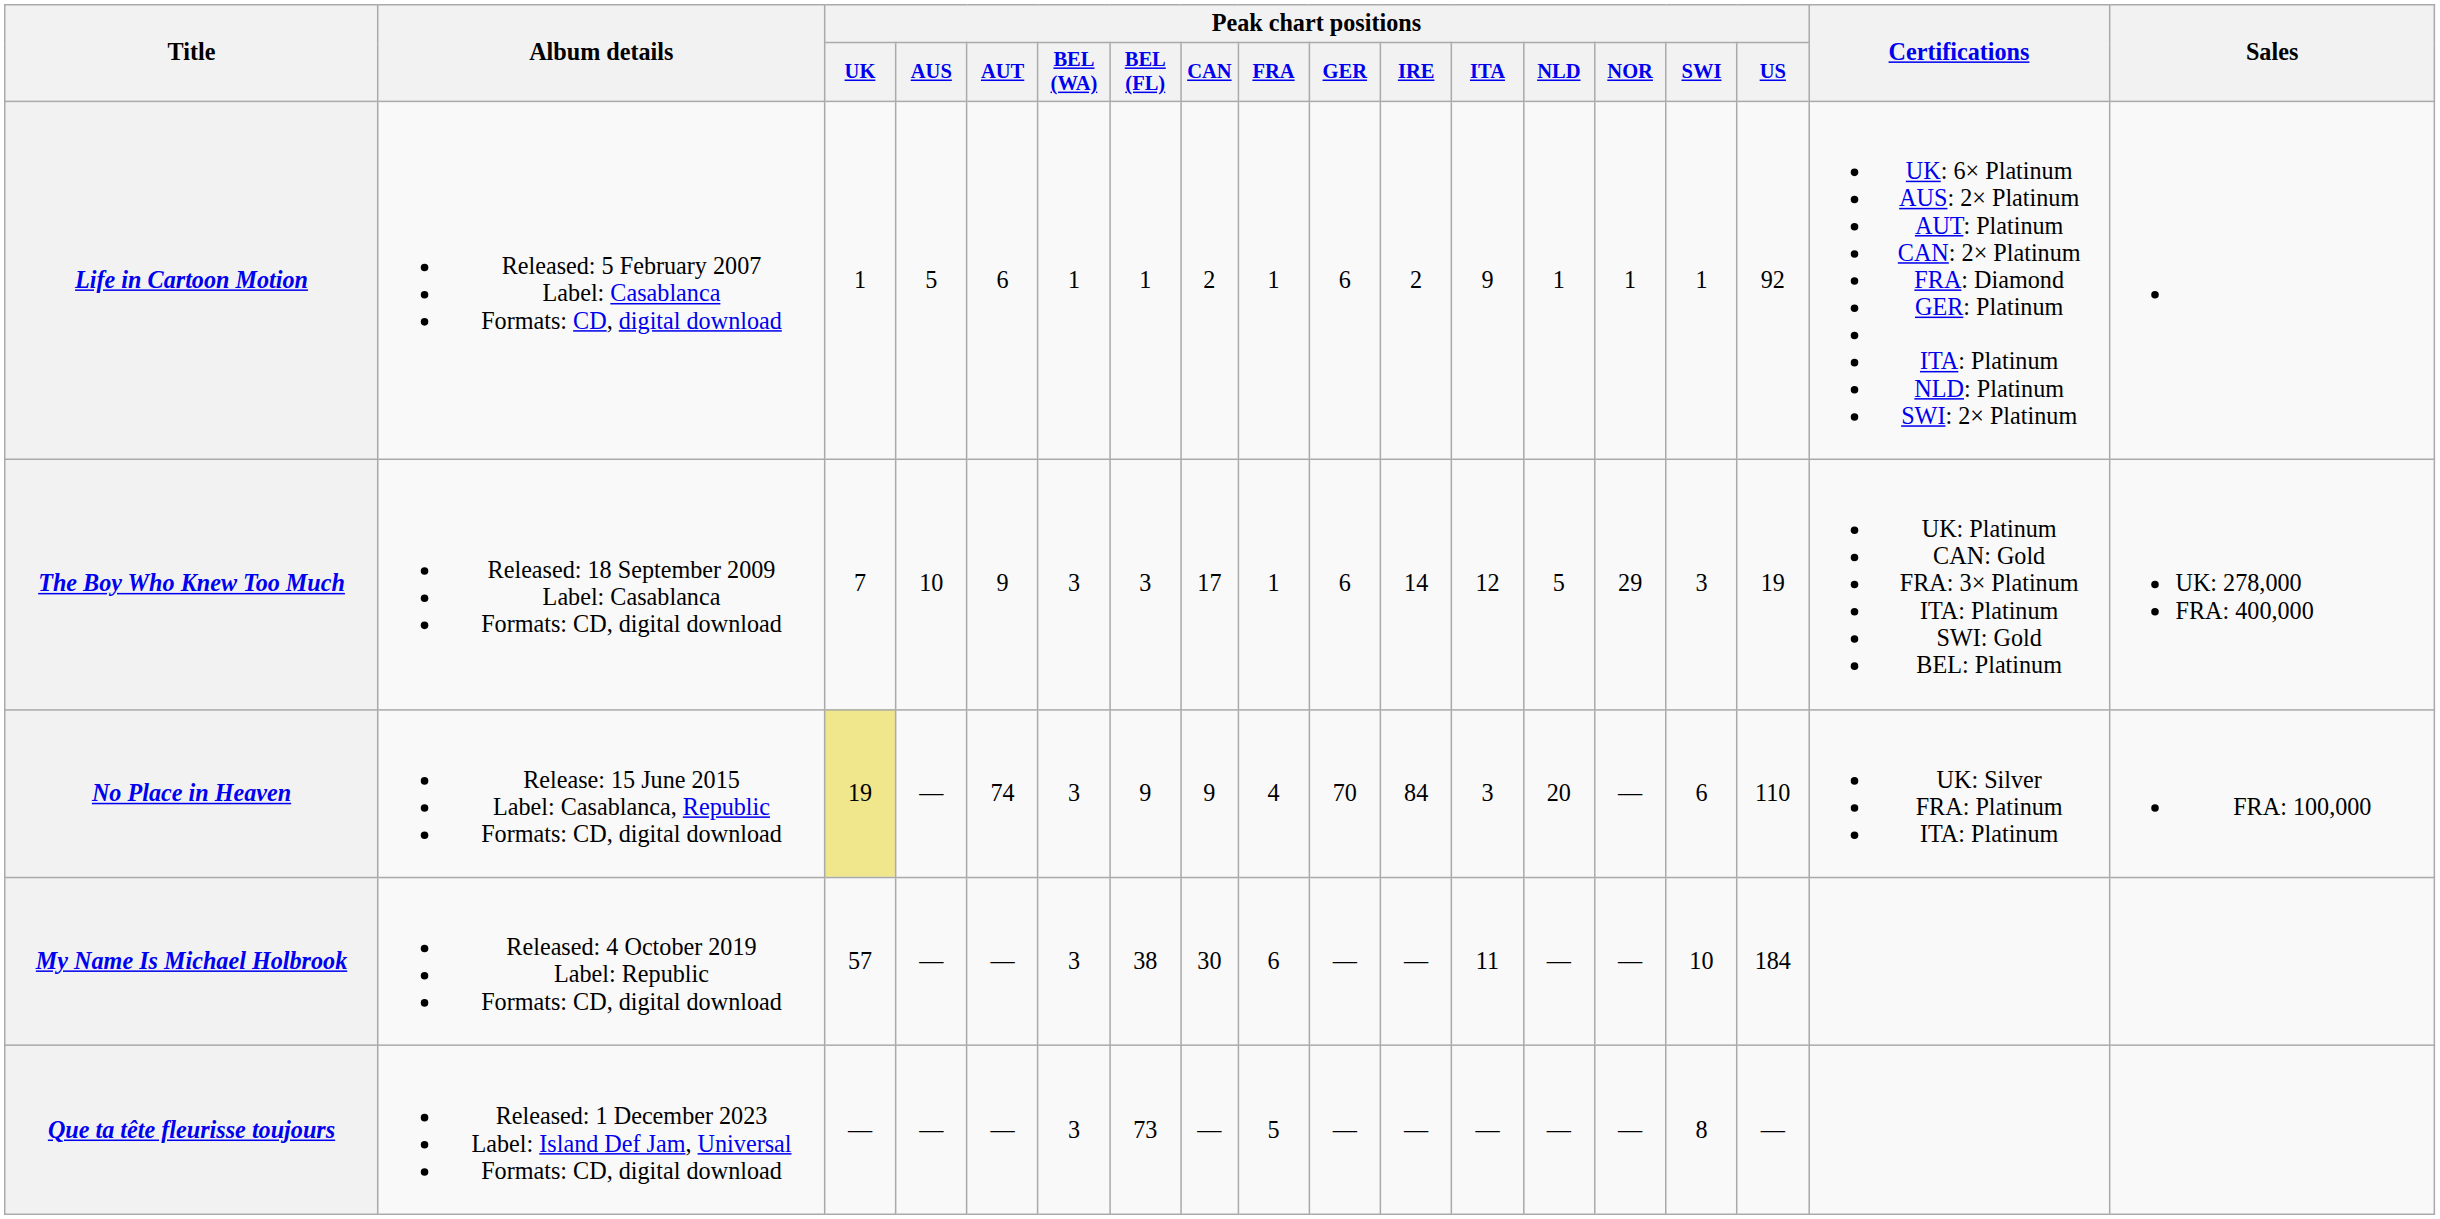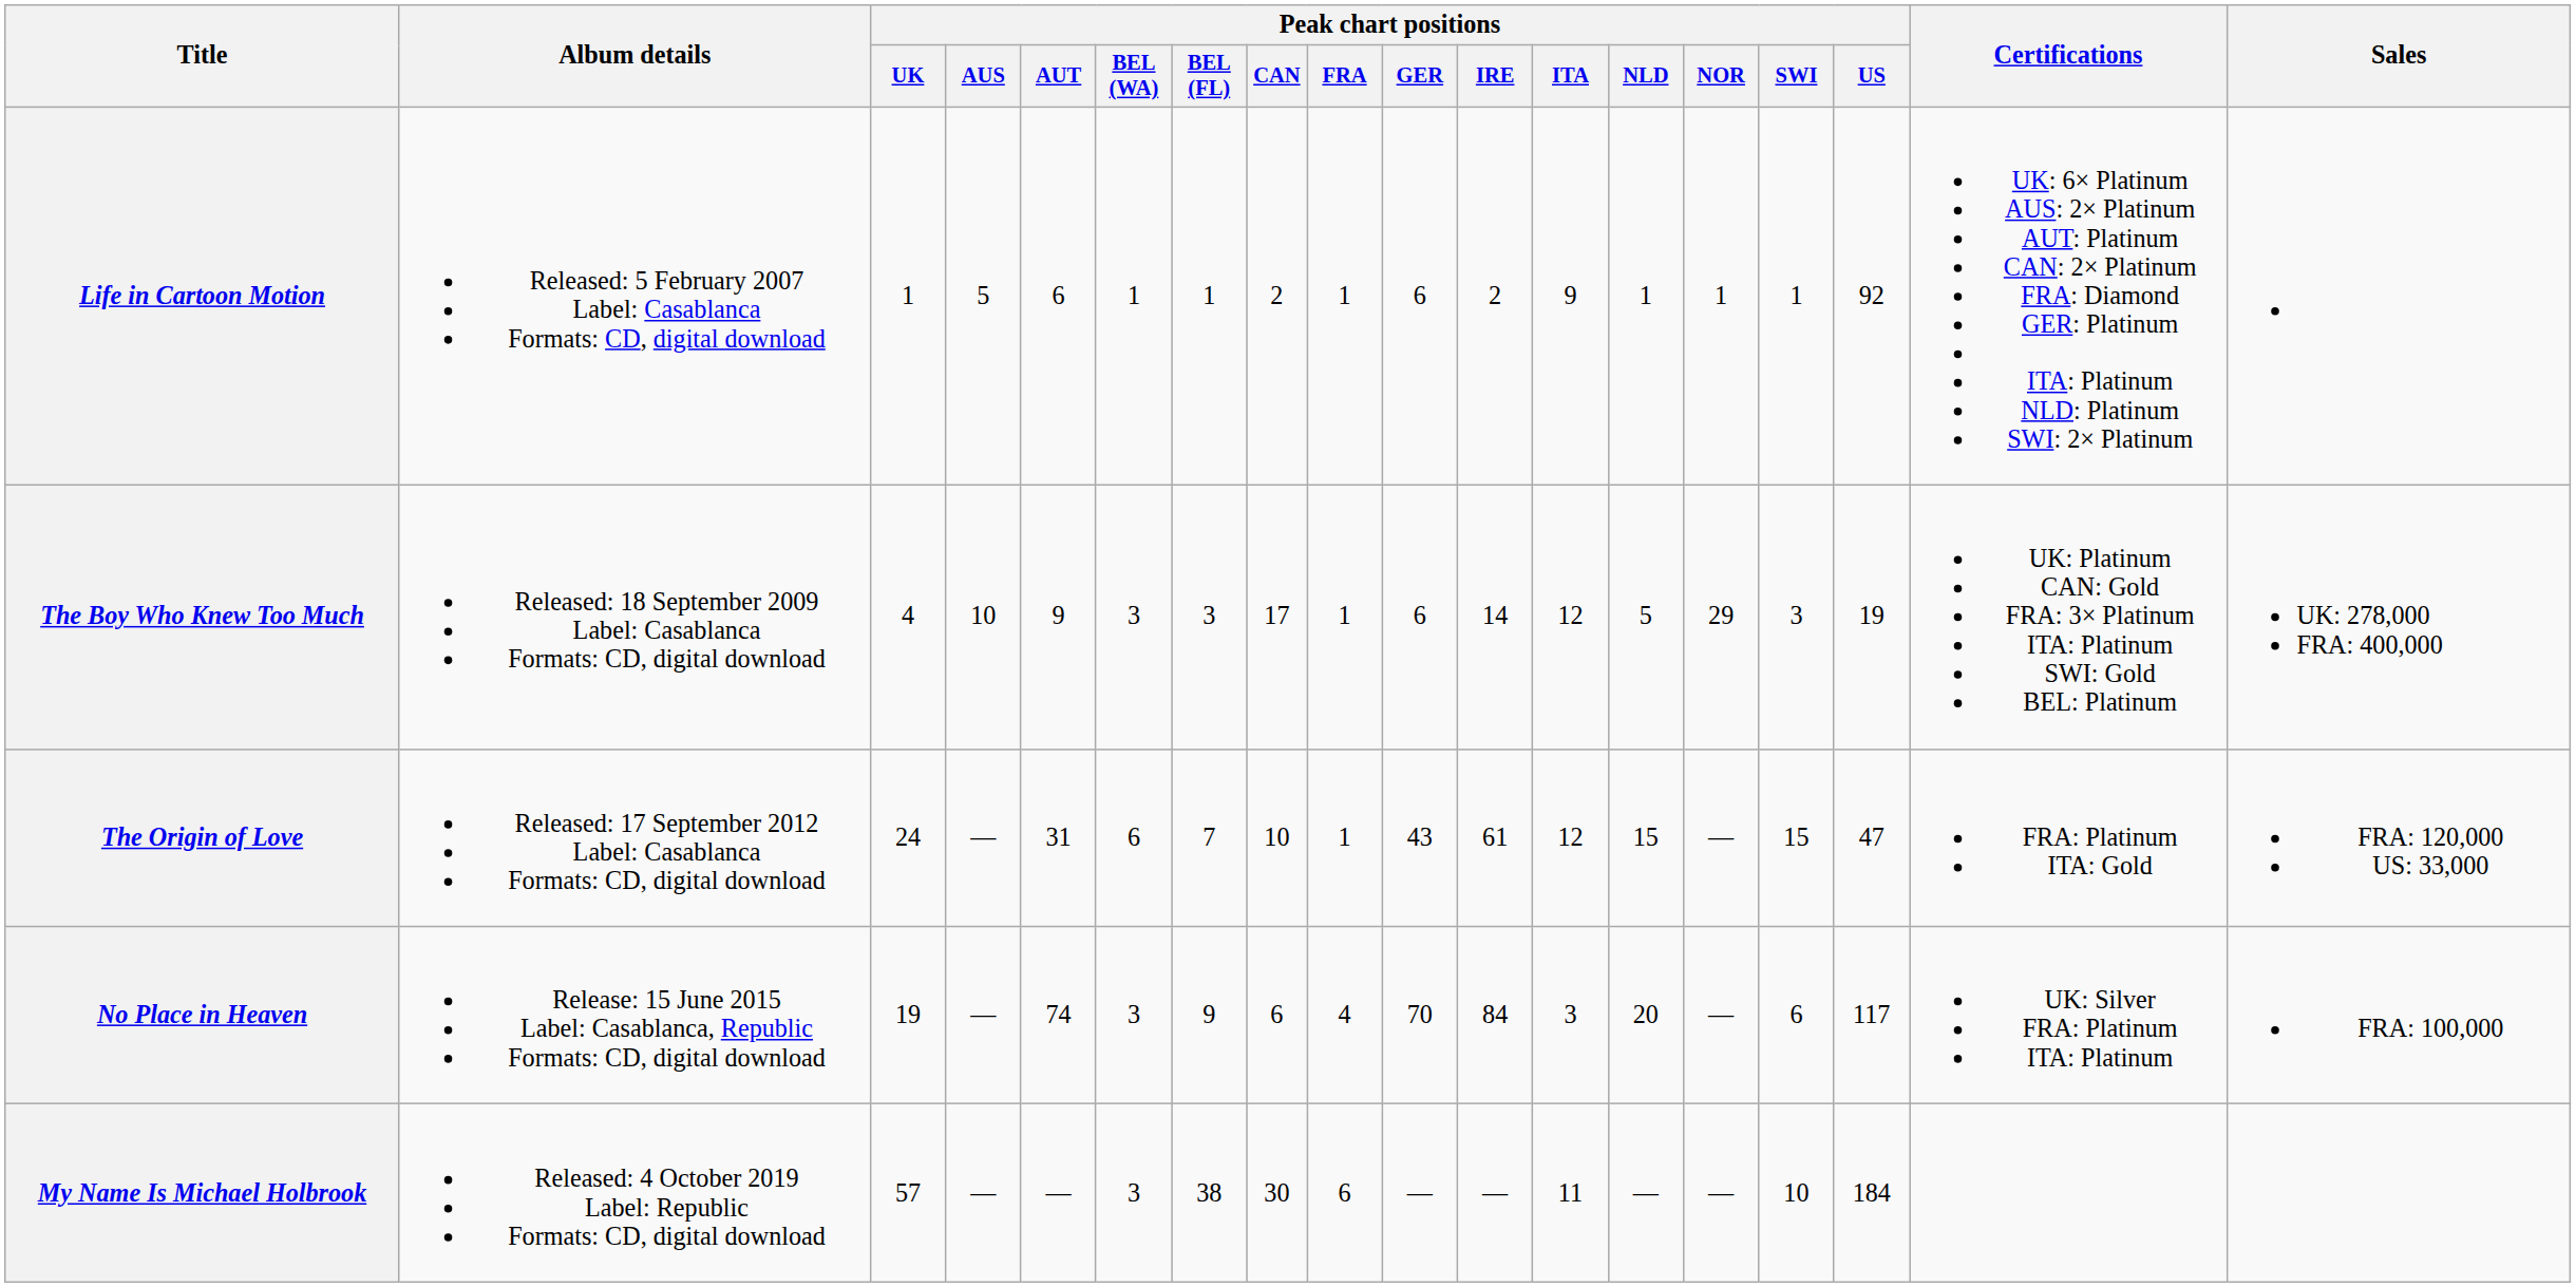 <table class="wikitable plainrowheaders" style="text-align:center;" border="1">
 <tr>
 <th scope="col" rowspan="2" style="width:15em;">Title</th>
 <th scope="col" rowspan="2" style="width:18em;">Album details</th>
 <th scope="col" colspan="14">Peak chart positions</th>
 <th scope="col" rowspan="2" style="width:12em;"><a href='#'>Certifications</a></th>
 <th scope="col" rowspan="2" style="width:13em;">Sales</th>
 </tr>
 <tr>
 <th scope="col" style="width:3em;font-size:85%;"><a href='#'>UK</a><br></th>
 <th scope="col" style="width:3em;font-size:85%;"><a href='#'>AUS</a><br></th>
 <th scope="col" style="width:3em;font-size:85%;"><a href='#'>AUT</a><br></th>
 <th scope="col" style="width:3em;font-size:85%;"><a href='#'>BEL<br>(WA)</a><br></th>
 <th scope="col" style="width:3em;font-size:85%;"><a href='#'>BEL<br>(FL)</a><br></th>
 <th scope="col" style="width:2.3em;font-size:85%;"><a href='#'>CAN</a><br></th>
 <th scope="col" style="width:3em;font-size:85%;"><a href='#'>FRA</a><br></th>
 <th scope="col" style="width:3em;font-size:85%;"><a href='#'>GER</a><br></th>
 <th scope="col" style="width:3em;font-size:85%;"><a href='#'>IRE</a><br></th>
 <th scope="col" style="width:3em;font-size:85%;"><a href='#'>ITA</a><br></th>
 <th scope="col" style="width:3em;font-size:85%;"><a href='#'>NLD</a><br></th>
 <th scope="col" style="width:3em;font-size:85%;"><a href='#'>NOR</a><br></th>
 <th scope="col" style="width:3em;font-size:85%;"><a href='#'>SWI</a><br></th>
 <th scope="col" style="width:3em;font-size:85%;"><a href='#'>US</a><br></th>
 </tr>
 <tr>
 <th scope="row"><em><a href='#'>Life in Cartoon Motion</a></em></th>
 <td><br><ul><li>Released: 5 February 2007</li><li>Label: <a href='#'>Casablanca</a></li><li>Formats: <a href='#'>CD</a>, <a href='#'>digital download</a></li></ul></td>
 <td>1</td>
 <td>5</td>
 <td>6</td>
 <td>1</td>
 <td>1</td>
 <td>2</td>
 <td>1</td>
 <td>6</td>
 <td>2</td>
 <td>9</td>
 <td>1</td>
 <td>1</td>
 <td>1</td>
 <td>92</td>
 <td><br><ul><li><a href='#'>UK</a>: 6× Platinum</li><li><a href='#'>AUS</a>: 2× Platinum</li><li><a href='#'>AUT</a>: Platinum</li><li><a href='#'>CAN</a>: 2× Platinum</li><li><a href='#'>FRA</a>: Diamond</li><li><a href='#'>GER</a>: Platinum</li><li></li><li><a href='#'>ITA</a>: Platinum</li><li><a href='#'>NLD</a>: Platinum</li><li><a href='#'>SWI</a>: 2× Platinum</li></ul></td>
 <td style="text-align:left;"><br><ul><li></li></ul></td>
 </tr>
 <tr>
 <th scope="row"><em><a href='#'>The Boy Who Knew Too Much</a></em></th>
 <td><br><ul><li>Released: 18 September 2009</li><li>Label: Casablanca</li><li>Formats: CD, digital download</li></ul></td>
-<td>7</td>
+<td>4</td>
 <td>10</td>
 <td>9</td>
 <td>3</td>
 <td>3</td>
 <td>17</td>
 <td>1</td>
 <td>6</td>
 <td>14</td>
 <td>12</td>
 <td>5</td>
 <td>29</td>
 <td>3</td>
 <td>19</td>
 <td><br><ul><li>UK: Platinum</li><li>CAN: Gold</li><li>FRA: 3× Platinum</li><li>ITA: Platinum</li><li>SWI: Gold</li><li>BEL: Platinum</li></ul></td>
 <td style="text-align:left;"><br><ul><li>UK: 278,000</li><li>FRA: 400,000</li></ul></td>
 </tr>
 <tr>
+<th scope="row"><em><a href='#'>The Origin of Love</a></em></th>
+<td><br><ul><li>Released: 17 September 2012</li><li>Label: Casablanca</li><li>Formats: CD, digital download</li></ul></td>
+<td>24</td>
+<td>—</td>
+<td>31</td>
+<td>6</td>
+<td>7</td>
+<td>10</td>
+<td>1</td>
+<td>43</td>
+<td>61</td>
+<td>12</td>
+<td>15</td>
+<td>—</td>
+<td>15</td>
+<td>47</td>
+<td><br><ul><li>FRA: Platinum</li><li>ITA: Gold</li></ul></td>
+<td><br><ul><li>FRA: 120,000</li><li>US: 33,000</li></ul></td>
+</tr>
+<tr>
 <th scope="row"><em><a href='#'>No Place in Heaven</a></em></th>
 <td><br><ul><li>Release: 15 June 2015</li><li>Label: Casablanca, <a href='#'>Republic</a></li><li>Formats: CD, digital download</li></ul></td>
-<td style="background: khaki;">19</td>
+<td>19</td>
 <td>—</td>
 <td>74</td>
 <td>3</td>
 <td>9</td>
-<td>9</td>
+<td>6</td>
 <td>4</td>
 <td>70</td>
 <td>84</td>
 <td>3</td>
 <td>20</td>
 <td>—</td>
 <td>6</td>
-<td>110</td>
+<td>117</td>
 <td><br><ul><li>UK: Silver</li><li>FRA: Platinum</li><li>ITA: Platinum</li></ul></td>
 <td><br><ul><li>FRA: 100,000</li></ul></td>
 </tr>
 <tr>
 <th scope="row"><em><a href='#'>My Name Is Michael Holbrook</a></em></th>
 <td><br><ul><li>Released: 4 October 2019</li><li>Label: Republic</li><li>Formats: CD, digital download</li></ul></td>
 <td>57</td>
 <td>—</td>
 <td>—</td>
 <td>3</td>
 <td>38</td>
 <td>30</td>
 <td>6</td>
 <td>—</td>
 <td>—</td>
 <td>11</td>
 <td>—</td>
 <td>—</td>
 <td>10</td>
 <td>184</td>
 <td></td>
 <td></td>
 </tr>
-<tr>
-<th scope="row"><em><a href='#'>Que ta tête fleurisse toujours</a></em></th>
-<td><br><ul><li>Released: 1 December 2023</li><li>Label: <a href='#'>Island Def Jam</a>, <a href='#'>Universal</a></li><li>Formats: CD, digital download</li></ul></td>
-<td>—</td>
-<td>—</td>
-<td>—</td>
-<td>3</td>
-<td>73</td>
-<td>—</td>
-<td>5<br></td>
-<td>—</td>
-<td>—</td>
-<td>—</td>
-<td>—</td>
-<td>—</td>
-<td>8</td>
-<td>—</td>
-<td></td>
-<td></td>
-</tr>
 </table>
